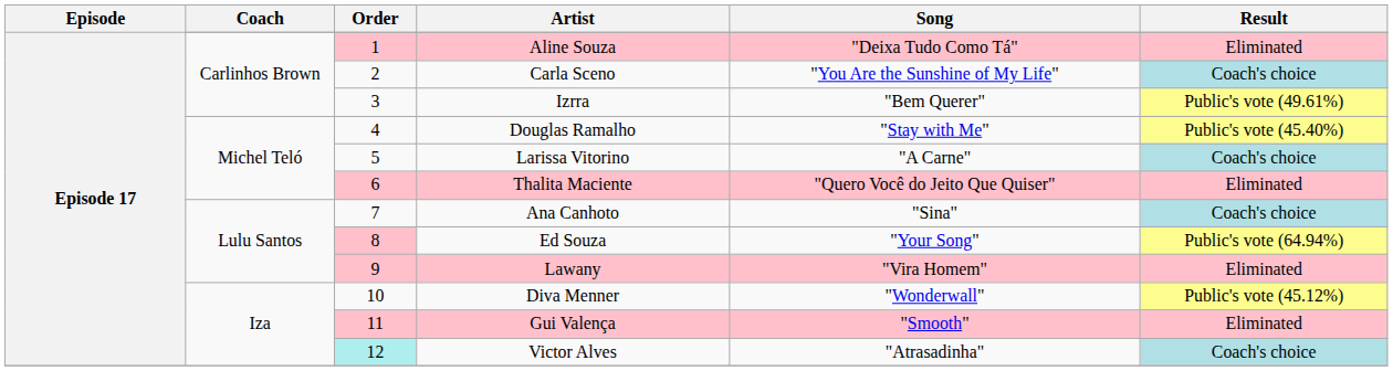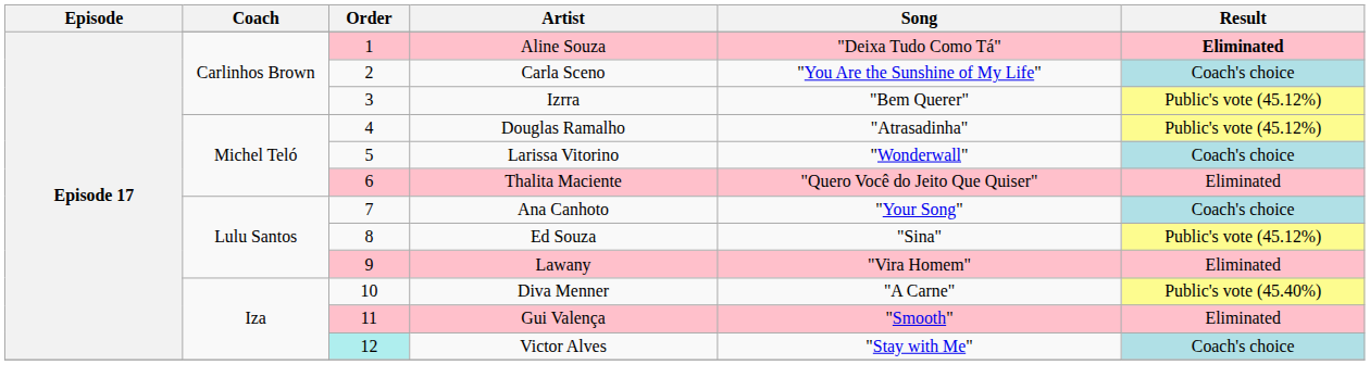 <table class="wikitable" style="text-align:center; width:100%;">
 <tr>
 <th scope="col" width="11%">Episode</th>
 <th scope="col" width="09%">Coach</th>
 <th scope="col" width="05%">Order</th>
 <th scope="col" width="19%">Artist</th>
 <th scope="col" width="25%">Song</th>
 <th scope="col" width="15%">Result</th>
 </tr>
 <tr>
 <th scope="col" rowspan=13>Episode 17<br></th>
 </tr>
 <tr>
 <td rowspan=3>Carlinhos Brown</td>
 <td bgcolor=FFC0CB>1</td>
 <td bgcolor=FFC0CB>Aline Souza</td>
 <td bgcolor=FFC0CB>"Deixa Tudo Como Tá"</td>
-<td bgcolor=FFC0CB>Eliminated</td>
+<td bgcolor=FFC0CB><strong>Eliminated</strong></td>
 </tr>
 <tr>
 <td>2</td>
 <td>Carla Sceno</td>
 <td>"<a href='#'>You Are the Sunshine of My Life</a>"</td>
 <td bgcolor=B0E0E6>Coach's choice</td>
 </tr>
 <tr>
 <td>3</td>
 <td>Izrra</td>
 <td>"Bem Querer"</td>
-<td bgcolor=FDFC8F>Public's vote (49.61%)</td>
+<td bgcolor=FDFC8F>Public's vote (45.12%)</td>
 </tr>
 <tr>
 <td rowspan=3>Michel Teló</td>
 <td>4</td>
 <td>Douglas Ramalho</td>
-<td>"<a href='#'>Stay with Me</a>"</td>
-<td bgcolor=FDFC8F>Public's vote (45.40%)</td>
+<td>"Atrasadinha"</td>
+<td bgcolor=FDFC8F>Public's vote (45.12%)</td>
 </tr>
 <tr>
 <td>5</td>
 <td>Larissa Vitorino</td>
-<td>"A Carne"</td>
+<td>"<a href='#'>Wonderwall</a>"</td>
 <td bgcolor=B0E0E6>Coach's choice</td>
 </tr>
 <tr>
 <td bgcolor=FFC0CB>6</td>
 <td bgcolor=FFC0CB>Thalita Maciente</td>
 <td bgcolor=FFC0CB>"Quero Você do Jeito Que Quiser"</td>
 <td bgcolor=FFC0CB>Eliminated</td>
 </tr>
 <tr>
 <td rowspan=3>Lulu Santos</td>
 <td>7</td>
 <td>Ana Canhoto</td>
-<td>"Sina"</td>
+<td>"<a href='#'>Your Song</a>"</td>
 <td bgcolor=B0E0E6>Coach's choice</td>
 </tr>
 <tr>
-<td style="background: pink;">8</td>
+<td>8</td>
 <td>Ed Souza</td>
-<td>"<a href='#'>Your Song</a>"</td>
-<td bgcolor=FDFC8F>Public's vote (64.94%)</td>
+<td>"Sina"</td>
+<td bgcolor=FDFC8F>Public's vote (45.12%)</td>
 </tr>
 <tr>
 <td bgcolor=FFC0CB>9</td>
 <td bgcolor=FFC0CB>Lawany</td>
 <td bgcolor=FFC0CB>"Vira Homem"</td>
 <td bgcolor=FFC0CB>Eliminated</td>
 </tr>
 <tr>
 <td rowspan=3>Iza</td>
 <td>10</td>
 <td>Diva Menner</td>
-<td>"<a href='#'>Wonderwall</a>"</td>
-<td bgcolor=FDFC8F>Public's vote (45.12%)</td>
+<td>"A Carne"</td>
+<td bgcolor=FDFC8F>Public's vote (45.40%)</td>
 </tr>
 <tr>
 <td bgcolor=FFC0CB>11</td>
 <td bgcolor=FFC0CB>Gui Valença</td>
 <td bgcolor=FFC0CB>"<a href='#'>Smooth</a>"</td>
 <td bgcolor=FFC0CB>Eliminated</td>
 </tr>
 <tr>
 <td style="background: paleturquoise;">12</td>
 <td>Victor Alves</td>
-<td>"Atrasadinha"</td>
+<td>"<a href='#'>Stay with Me</a>"</td>
 <td bgcolor=B0E0E6>Coach's choice</td>
 </tr>
 <tr>
 </tr>
 </table>
